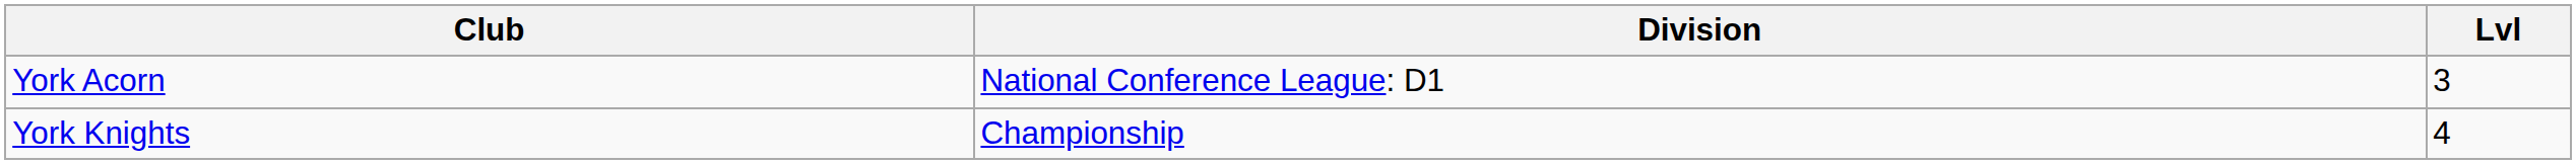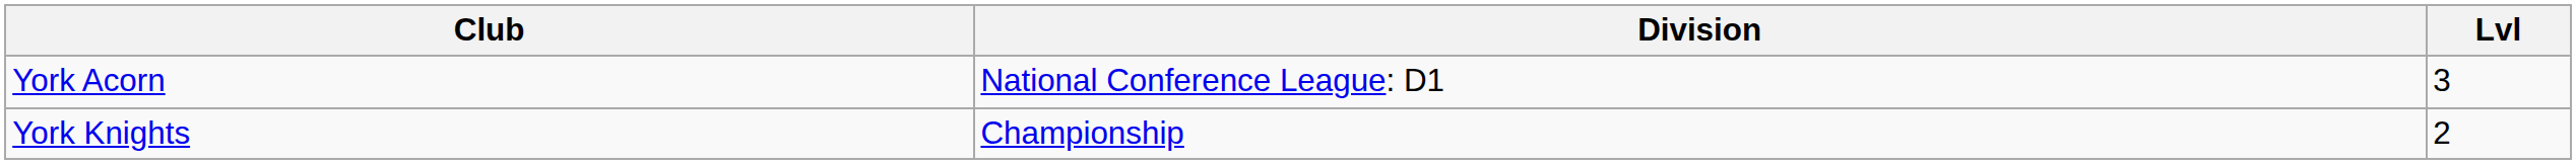 <table class="wikitable sortable" width=100% style="font-size:98%">
 <tr>
 <th width=20%>Club</th>
 <th width=30%>Division</th>
 <th width=3%>Lvl</th>
 </tr>
 <tr>
 <td><a href='#'>York Acorn</a></td>
 <td><a href='#'>National Conference League</a>: D1</td>
 <td>3</td>
 </tr>
 <tr>
 <td> <a href='#'>York Knights</a></td>
 <td><a href='#'>Championship</a></td>
-<td>4</td>
+<td>2</td>
 </tr>
 </table>
